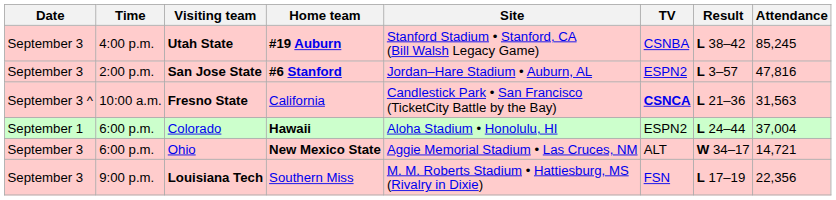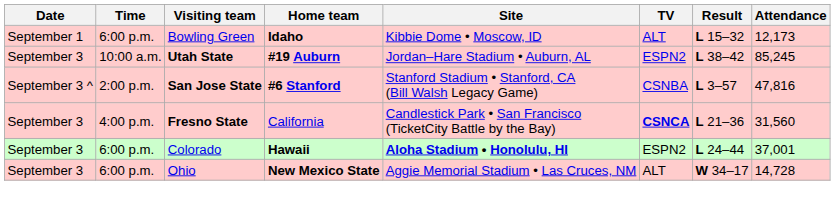 <table class="wikitable" style="font-size:95%;">
 <tr>
 <th>Date</th>
 <th>Time</th>
 <th>Visiting team</th>
 <th>Home team</th>
 <th>Site</th>
 <th>TV</th>
 <th>Result</th>
 <th>Attendance</th>
 </tr>
 <tr style="background:#fcc;">
+<td>September 1</td>
+<td>6:00 p.m.</td>
+<td><a href='#'>Bowling Green</a></td>
+<td><strong>Idaho</strong></td>
+<td><a href='#'>Kibbie Dome</a> • <a href='#'>Moscow, ID</a></td>
+<td><a href='#'>ALT</a></td>
+<td><strong>L</strong> 15–32</td>
+<td>12,173</td>
+</tr>
+<tr style="background:#fcc;">
 <td>September 3</td>
-<td>4:00 p.m.</td>
+<td>10:00 a.m.</td>
 <td><strong>Utah State</strong></td>
 <td><strong>#19 <a href='#'>Auburn</a></strong></td>
-<td><a href='#'>Stanford Stadium</a> • <a href='#'>Stanford, CA</a><br>(<a href='#'>Bill Walsh</a> Legacy Game)</td>
-<td><a href='#'>CSNBA</a></td>
+<td><a href='#'>Jordan–Hare Stadium</a> • <a href='#'>Auburn, AL</a></td>
+<td><a href='#'>ESPN2</a></td>
 <td><strong>L</strong> 38–42</td>
 <td>85,245</td>
 </tr>
 <tr style="background:#fcc;">
-<td>September 3</td>
+<td>September 3 ^</td>
 <td>2:00 p.m.</td>
 <td><strong>San Jose State</strong></td>
 <td><strong>#6 <a href='#'>Stanford</a></strong></td>
-<td><a href='#'>Jordan–Hare Stadium</a> • <a href='#'>Auburn, AL</a></td>
-<td><a href='#'>ESPN2</a></td>
+<td><a href='#'>Stanford Stadium</a> • <a href='#'>Stanford, CA</a><br>(<a href='#'>Bill Walsh</a> Legacy Game)</td>
+<td><a href='#'>CSNBA</a></td>
 <td><strong>L</strong> 3–57</td>
 <td>47,816</td>
 </tr>
 <tr style="background:#fcc;">
-<td>September 3 ^</td>
-<td>10:00 a.m.</td>
+<td>September 3</td>
+<td>4:00 p.m.</td>
 <td><strong>Fresno State</strong></td>
 <td><a href='#'>California</a></td>
 <td><a href='#'>Candlestick Park</a> • <a href='#'>San Francisco</a><br>(TicketCity Battle by the Bay)</td>
 <td><strong><a href='#'>CSNCA</a></strong></td>
 <td><strong>L</strong> 21–36</td>
-<td>31,563</td>
+<td>31,560</td>
 </tr>
 <tr style="background:#cfc;">
-<td>September 1</td>
+<td>September 3</td>
 <td>6:00 p.m.</td>
 <td><a href='#'>Colorado</a></td>
 <td><strong>Hawaii</strong></td>
-<td><a href='#'>Aloha Stadium</a> • <a href='#'>Honolulu, HI</a></td>
+<td><strong><a href='#'>Aloha Stadium</a> • <a href='#'>Honolulu, HI</a></strong></td>
 <td>ESPN2</td>
 <td><strong>L</strong> 24–44</td>
-<td>37,004</td>
+<td>37,001</td>
 </tr>
 <tr style="background:#fcc;">
 <td>September 3</td>
 <td>6:00 p.m.</td>
 <td><a href='#'>Ohio</a></td>
 <td><strong>New Mexico State</strong></td>
 <td><a href='#'>Aggie Memorial Stadium</a> • <a href='#'>Las Cruces, NM</a></td>
 <td>ALT</td>
 <td><strong>W</strong> 34–17</td>
-<td>14,721</td>
-</tr>
-<tr style="background:#fcc;">
-<td>September 3</td>
-<td>9:00 p.m.</td>
-<td><strong>Louisiana Tech</strong></td>
-<td><a href='#'>Southern Miss</a></td>
-<td><a href='#'>M. M. Roberts Stadium</a> • <a href='#'>Hattiesburg, MS</a><br>(<a href='#'>Rivalry in Dixie</a>)</td>
-<td><a href='#'>FSN</a></td>
-<td><strong>L</strong> 17–19</td>
-<td>22,356</td>
+<td>14,728</td>
 </tr>
 </table>
